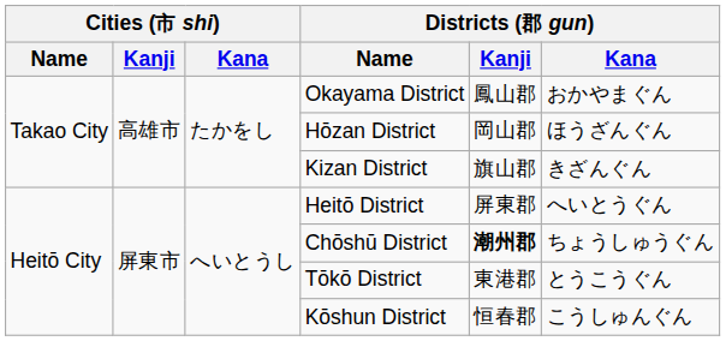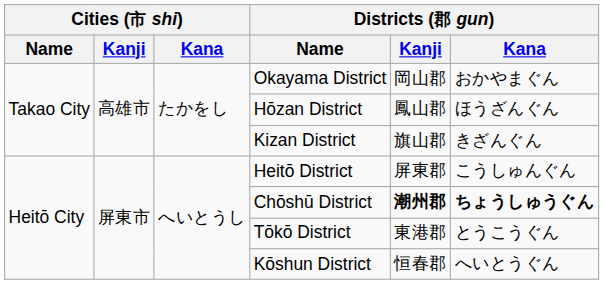 <table class=wikitable>
 <tr>
 <th colspan=3>Cities (市 <em>shi</em>)</th>
 <th colspan=3>Districts (郡 <em>gun</em>)</th>
 </tr>
 <tr>
 <th>Name</th>
 <th><a href='#'>Kanji</a></th>
 <th><a href='#'>Kana</a></th>
 <th>Name</th>
 <th><a href='#'>Kanji</a></th>
 <th><a href='#'>Kana</a></th>
 </tr>
 <tr>
 <td rowspan=3>Takao City</td>
 <td rowspan=3>高雄市</td>
 <td rowspan=3>たかをし</td>
 <td>Okayama District</td>
-<td>鳳山郡</td>
+<td>岡山郡</td>
 <td>おかやまぐん</td>
 </tr>
 <tr>
 <td>Hōzan District</td>
-<td>岡山郡</td>
+<td>鳳山郡</td>
 <td>ほうざんぐん</td>
 </tr>
 <tr>
 <td>Kizan District</td>
 <td>旗山郡</td>
 <td>きざんぐん</td>
 </tr>
 <tr>
 <td rowspan=4>Heitō City</td>
 <td rowspan=4>屏東市</td>
 <td rowspan=4>へいとうし</td>
 <td>Heitō District</td>
 <td>屏東郡</td>
-<td>へいとうぐん</td>
+<td>こうしゅんぐん</td>
 </tr>
 <tr>
 <td>Chōshū District</td>
 <td><strong>潮州郡</strong></td>
-<td>ちょうしゅうぐん</td>
+<td><strong>ちょうしゅうぐん</strong></td>
 </tr>
 <tr>
 <td>Tōkō District</td>
 <td>東港郡</td>
 <td>とうこうぐん</td>
 </tr>
 <tr>
 <td>Kōshun District</td>
 <td>恒春郡</td>
-<td>こうしゅんぐん</td>
+<td>へいとうぐん</td>
 </tr>
 </table>
